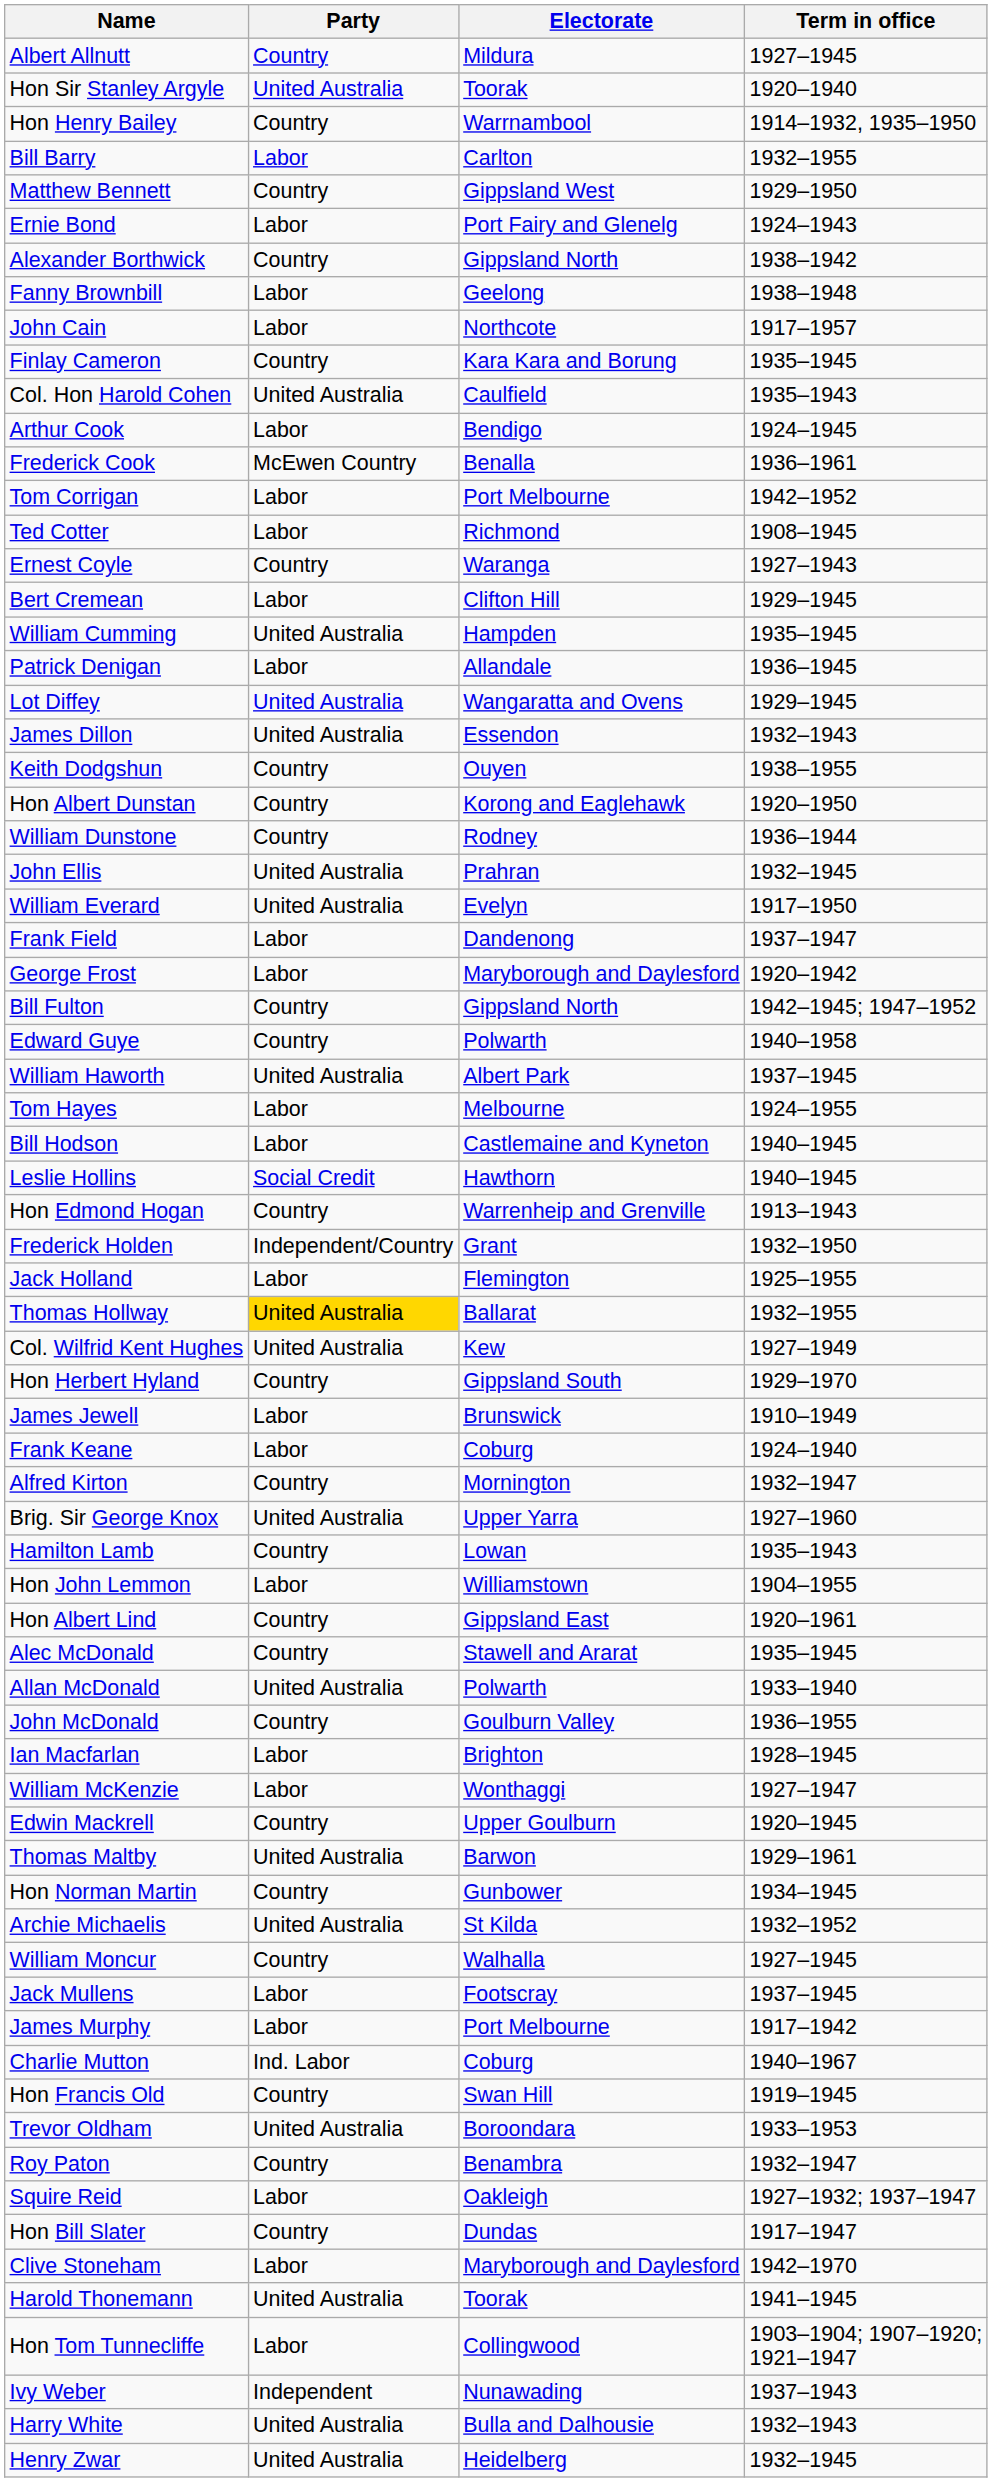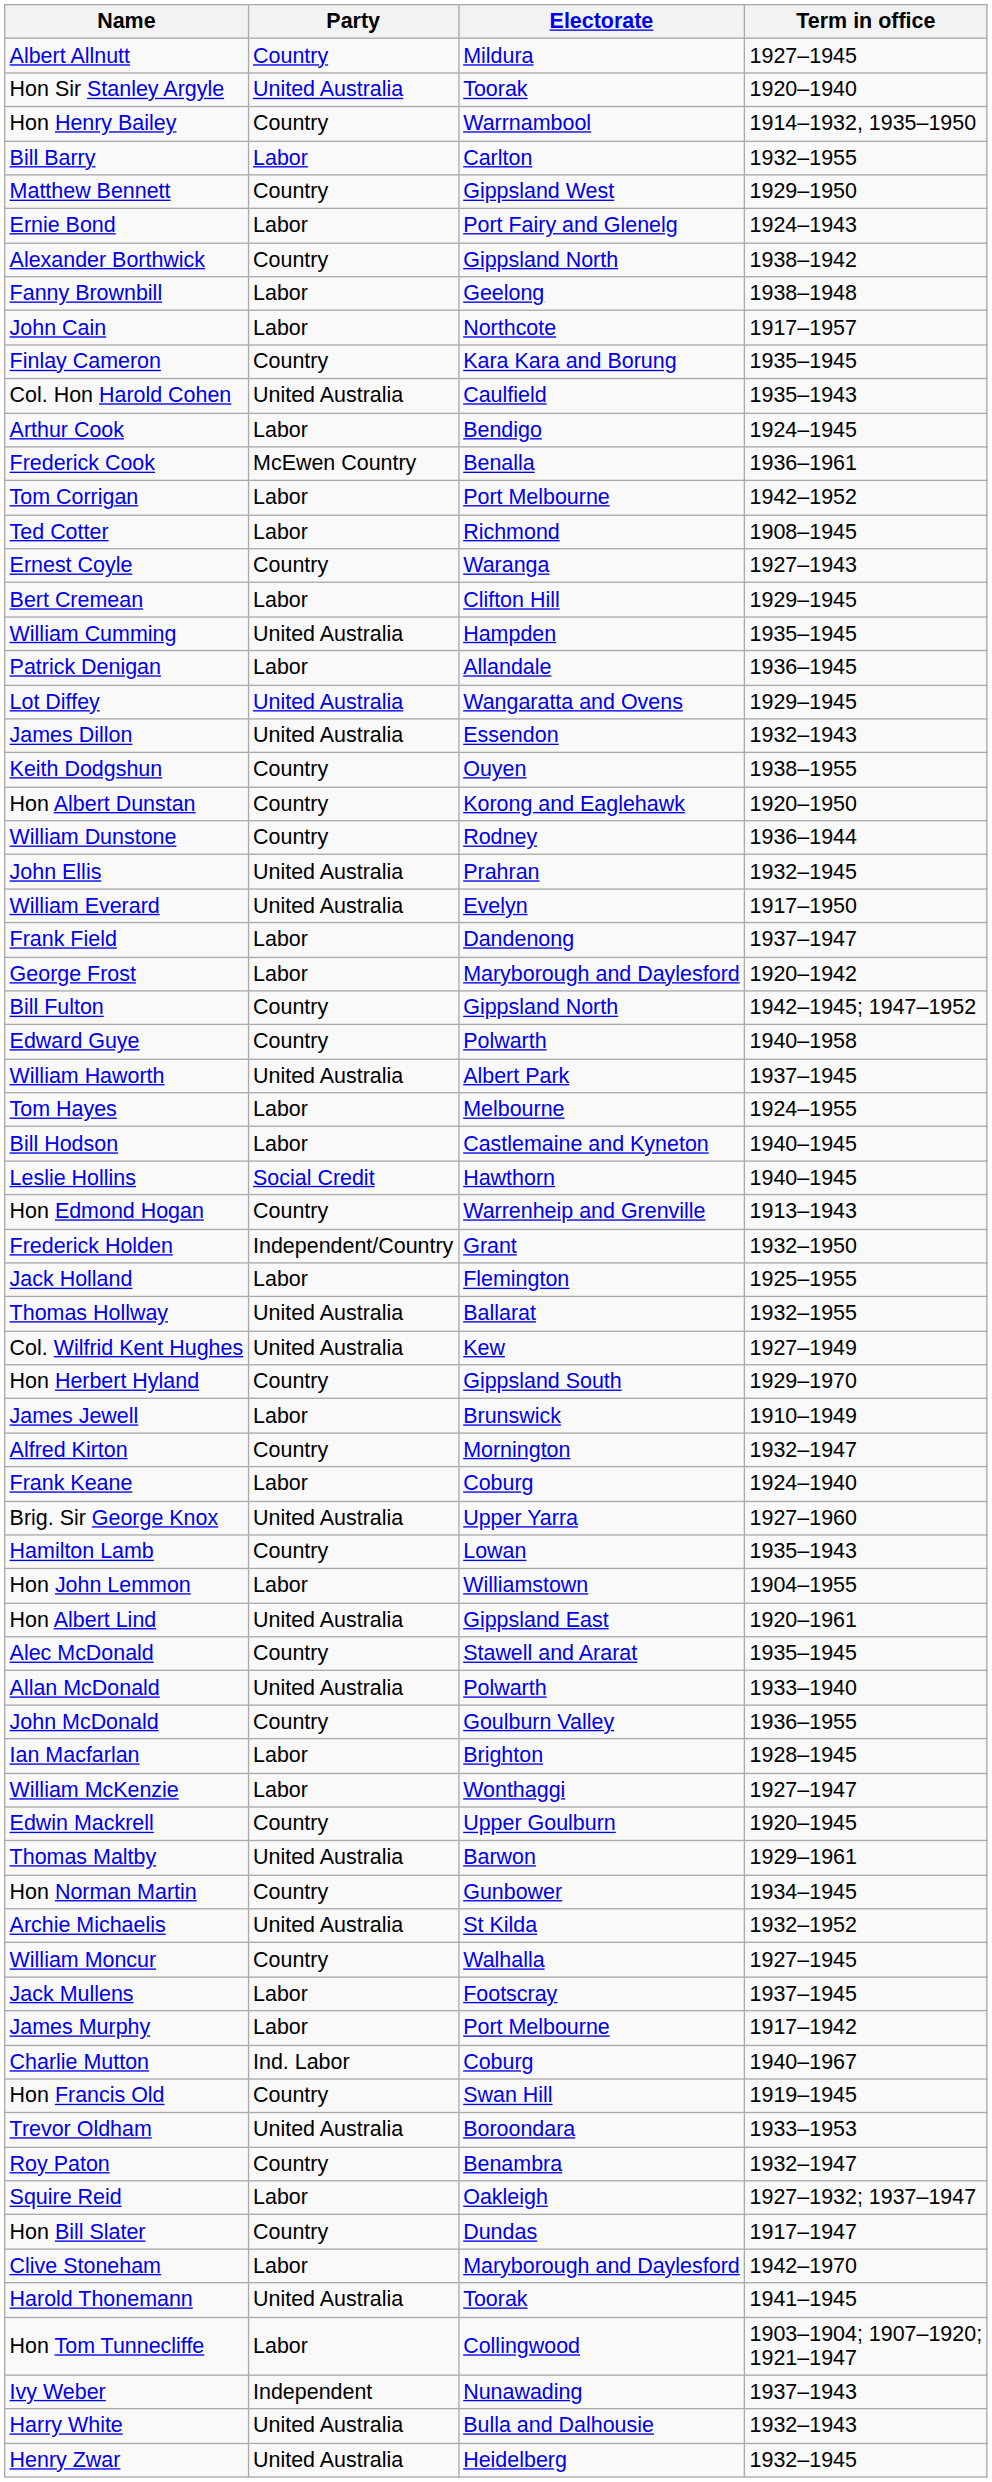 <table class="wikitable sortable">
 <tr>
 <th><strong>Name</strong></th>
 <th><strong>Party</strong></th>
 <th><strong><a href='#'>Electorate</a></strong></th>
 <th><strong>Term in office</strong></th>
 </tr>
 <tr>
 <td><a href='#'>Albert Allnutt</a></td>
 <td><a href='#'>Country</a></td>
 <td><a href='#'>Mildura</a></td>
 <td>1927–1945</td>
 </tr>
 <tr>
 <td>Hon Sir <a href='#'>Stanley Argyle</a> </td>
 <td><a href='#'>United Australia</a></td>
 <td><a href='#'>Toorak</a></td>
 <td>1920–1940</td>
 </tr>
 <tr>
 <td>Hon <a href='#'>Henry Bailey</a></td>
 <td>Country</td>
 <td><a href='#'>Warrnambool</a></td>
 <td>1914–1932, 1935–1950</td>
 </tr>
 <tr>
 <td><a href='#'>Bill Barry</a></td>
 <td><a href='#'>Labor</a></td>
 <td><a href='#'>Carlton</a></td>
 <td>1932–1955</td>
 </tr>
 <tr>
 <td><a href='#'>Matthew Bennett</a></td>
 <td>Country</td>
 <td><a href='#'>Gippsland West</a></td>
 <td>1929–1950</td>
 </tr>
 <tr>
 <td><a href='#'>Ernie Bond</a></td>
 <td>Labor</td>
 <td><a href='#'>Port Fairy and Glenelg</a></td>
 <td>1924–1943</td>
 </tr>
 <tr>
 <td><a href='#'>Alexander Borthwick</a> </td>
 <td>Country</td>
 <td><a href='#'>Gippsland North</a></td>
 <td>1938–1942</td>
 </tr>
 <tr>
 <td><a href='#'>Fanny Brownbill</a></td>
 <td>Labor</td>
 <td><a href='#'>Geelong</a></td>
 <td>1938–1948</td>
 </tr>
 <tr>
 <td><a href='#'>John Cain</a></td>
 <td>Labor</td>
 <td><a href='#'>Northcote</a></td>
 <td>1917–1957</td>
 </tr>
 <tr>
 <td><a href='#'>Finlay Cameron</a></td>
 <td>Country</td>
 <td><a href='#'>Kara Kara and Borung</a></td>
 <td>1935–1945</td>
 </tr>
 <tr>
 <td>Col. Hon <a href='#'>Harold Cohen</a></td>
 <td>United Australia</td>
 <td><a href='#'>Caulfield</a></td>
 <td>1935–1943</td>
 </tr>
 <tr>
 <td><a href='#'>Arthur Cook</a></td>
 <td>Labor</td>
 <td><a href='#'>Bendigo</a></td>
 <td>1924–1945</td>
 </tr>
 <tr>
 <td><a href='#'>Frederick Cook</a></td>
 <td>McEwen Country</td>
 <td><a href='#'>Benalla</a></td>
 <td>1936–1961</td>
 </tr>
 <tr>
 <td><a href='#'>Tom Corrigan</a> </td>
 <td>Labor</td>
 <td><a href='#'>Port Melbourne</a></td>
 <td>1942–1952</td>
 </tr>
 <tr>
 <td><a href='#'>Ted Cotter</a></td>
 <td>Labor</td>
 <td><a href='#'>Richmond</a></td>
 <td>1908–1945</td>
 </tr>
 <tr>
 <td><a href='#'>Ernest Coyle</a></td>
 <td>Country</td>
 <td><a href='#'>Waranga</a></td>
 <td>1927–1943</td>
 </tr>
 <tr>
 <td><a href='#'>Bert Cremean</a></td>
 <td>Labor</td>
 <td><a href='#'>Clifton Hill</a></td>
 <td>1929–1945</td>
 </tr>
 <tr>
 <td><a href='#'>William Cumming</a></td>
 <td>United Australia</td>
 <td><a href='#'>Hampden</a></td>
 <td>1935–1945</td>
 </tr>
 <tr>
 <td><a href='#'>Patrick Denigan</a></td>
 <td>Labor</td>
 <td><a href='#'>Allandale</a></td>
 <td>1936–1945</td>
 </tr>
 <tr>
 <td><a href='#'>Lot Diffey</a></td>
 <td><a href='#'>United Australia</a></td>
 <td><a href='#'>Wangaratta and Ovens</a></td>
 <td>1929–1945</td>
 </tr>
 <tr>
 <td><a href='#'>James Dillon</a></td>
 <td>United Australia</td>
 <td><a href='#'>Essendon</a></td>
 <td>1932–1943</td>
 </tr>
 <tr>
 <td><a href='#'>Keith Dodgshun</a></td>
 <td>Country</td>
 <td><a href='#'>Ouyen</a></td>
 <td>1938–1955</td>
 </tr>
 <tr>
 <td>Hon <a href='#'>Albert Dunstan</a></td>
 <td>Country</td>
 <td><a href='#'>Korong and Eaglehawk</a></td>
 <td>1920–1950</td>
 </tr>
 <tr>
 <td><a href='#'>William Dunstone</a></td>
 <td>Country</td>
 <td><a href='#'>Rodney</a></td>
 <td>1936–1944</td>
 </tr>
 <tr>
 <td><a href='#'>John Ellis</a></td>
 <td>United Australia</td>
 <td><a href='#'>Prahran</a></td>
 <td>1932–1945</td>
 </tr>
 <tr>
 <td><a href='#'>William Everard</a></td>
 <td>United Australia</td>
 <td><a href='#'>Evelyn</a></td>
 <td>1917–1950</td>
 </tr>
 <tr>
 <td><a href='#'>Frank Field</a></td>
 <td>Labor</td>
 <td><a href='#'>Dandenong</a></td>
 <td>1937–1947</td>
 </tr>
 <tr>
 <td><a href='#'>George Frost</a> </td>
 <td>Labor</td>
 <td><a href='#'>Maryborough and Daylesford</a></td>
 <td>1920–1942</td>
 </tr>
 <tr>
 <td><a href='#'>Bill Fulton</a> </td>
 <td>Country</td>
 <td><a href='#'>Gippsland North</a></td>
 <td>1942–1945; 1947–1952</td>
 </tr>
 <tr>
 <td><a href='#'>Edward Guye</a> </td>
 <td>Country</td>
 <td><a href='#'>Polwarth</a></td>
 <td>1940–1958</td>
 </tr>
 <tr>
 <td><a href='#'>William Haworth</a></td>
 <td>United Australia</td>
 <td><a href='#'>Albert Park</a></td>
 <td>1937–1945</td>
 </tr>
 <tr>
 <td><a href='#'>Tom Hayes</a></td>
 <td>Labor</td>
 <td><a href='#'>Melbourne</a></td>
 <td>1924–1955</td>
 </tr>
 <tr>
 <td><a href='#'>Bill Hodson</a></td>
 <td>Labor</td>
 <td><a href='#'>Castlemaine and Kyneton</a></td>
 <td>1940–1945</td>
 </tr>
 <tr>
 <td><a href='#'>Leslie Hollins</a></td>
 <td><a href='#'>Social Credit</a></td>
 <td><a href='#'>Hawthorn</a></td>
 <td>1940–1945</td>
 </tr>
 <tr>
 <td>Hon <a href='#'>Edmond Hogan</a></td>
 <td>Country</td>
 <td><a href='#'>Warrenheip and Grenville</a></td>
 <td>1913–1943</td>
 </tr>
 <tr>
 <td><a href='#'>Frederick Holden</a></td>
 <td>Independent/Country</td>
 <td><a href='#'>Grant</a></td>
 <td>1932–1950</td>
 </tr>
 <tr>
 <td><a href='#'>Jack Holland</a></td>
 <td>Labor</td>
 <td><a href='#'>Flemington</a></td>
 <td>1925–1955</td>
 </tr>
 <tr>
 <td><a href='#'>Thomas Hollway</a></td>
-<td style="background: gold;">United Australia</td>
+<td>United Australia</td>
 <td><a href='#'>Ballarat</a></td>
 <td>1932–1955</td>
 </tr>
 <tr>
 <td>Col. <a href='#'>Wilfrid Kent Hughes</a></td>
 <td>United Australia</td>
 <td><a href='#'>Kew</a></td>
 <td>1927–1949</td>
 </tr>
 <tr>
 <td>Hon <a href='#'>Herbert Hyland</a></td>
 <td>Country</td>
 <td><a href='#'>Gippsland South</a></td>
 <td>1929–1970</td>
 </tr>
 <tr>
 <td><a href='#'>James Jewell</a></td>
 <td>Labor</td>
 <td><a href='#'>Brunswick</a></td>
 <td>1910–1949</td>
 </tr>
 <tr>
+<td><a href='#'>Alfred Kirton</a></td>
+<td>Country</td>
+<td><a href='#'>Mornington</a></td>
+<td>1932–1947</td>
+</tr>
+<tr>
 <td><a href='#'>Frank Keane</a> </td>
 <td>Labor</td>
 <td><a href='#'>Coburg</a></td>
 <td>1924–1940</td>
-</tr>
-<tr>
-<td><a href='#'>Alfred Kirton</a></td>
-<td>Country</td>
-<td><a href='#'>Mornington</a></td>
-<td>1932–1947</td>
 </tr>
 <tr>
 <td>Brig. Sir <a href='#'>George Knox</a></td>
 <td>United Australia</td>
 <td><a href='#'>Upper Yarra</a></td>
 <td>1927–1960</td>
 </tr>
 <tr>
 <td><a href='#'>Hamilton Lamb</a></td>
 <td>Country</td>
 <td><a href='#'>Lowan</a></td>
 <td>1935–1943</td>
 </tr>
 <tr>
 <td>Hon <a href='#'>John Lemmon</a></td>
 <td>Labor</td>
 <td><a href='#'>Williamstown</a></td>
 <td>1904–1955</td>
 </tr>
 <tr>
 <td>Hon <a href='#'>Albert Lind</a></td>
-<td>Country</td>
+<td>United Australia</td>
 <td><a href='#'>Gippsland East</a></td>
 <td>1920–1961</td>
 </tr>
 <tr>
 <td><a href='#'>Alec McDonald</a></td>
 <td>Country</td>
 <td><a href='#'>Stawell and Ararat</a></td>
 <td>1935–1945</td>
 </tr>
 <tr>
 <td><a href='#'>Allan McDonald</a> </td>
 <td>United Australia</td>
 <td><a href='#'>Polwarth</a></td>
 <td>1933–1940</td>
 </tr>
 <tr>
 <td><a href='#'>John McDonald</a></td>
 <td>Country</td>
 <td><a href='#'>Goulburn Valley</a></td>
 <td>1936–1955</td>
 </tr>
 <tr>
 <td><a href='#'>Ian Macfarlan</a></td>
 <td>Labor</td>
 <td><a href='#'>Brighton</a></td>
 <td>1928–1945</td>
 </tr>
 <tr>
 <td><a href='#'>William McKenzie</a></td>
 <td>Labor</td>
 <td><a href='#'>Wonthaggi</a></td>
 <td>1927–1947</td>
 </tr>
 <tr>
 <td><a href='#'>Edwin Mackrell</a></td>
 <td>Country</td>
 <td><a href='#'>Upper Goulburn</a></td>
 <td>1920–1945</td>
 </tr>
 <tr>
 <td><a href='#'>Thomas Maltby</a></td>
 <td>United Australia</td>
 <td><a href='#'>Barwon</a></td>
 <td>1929–1961</td>
 </tr>
 <tr>
 <td>Hon <a href='#'>Norman Martin</a></td>
 <td>Country</td>
 <td><a href='#'>Gunbower</a></td>
 <td>1934–1945</td>
 </tr>
 <tr>
 <td><a href='#'>Archie Michaelis</a></td>
 <td>United Australia</td>
 <td><a href='#'>St Kilda</a></td>
 <td>1932–1952</td>
 </tr>
 <tr>
 <td><a href='#'>William Moncur</a></td>
 <td>Country</td>
 <td><a href='#'>Walhalla</a></td>
 <td>1927–1945</td>
 </tr>
 <tr>
 <td><a href='#'>Jack Mullens</a></td>
 <td>Labor</td>
 <td><a href='#'>Footscray</a></td>
 <td>1937–1945</td>
 </tr>
 <tr>
 <td><a href='#'>James Murphy</a> </td>
 <td>Labor</td>
 <td><a href='#'>Port Melbourne</a></td>
 <td>1917–1942</td>
 </tr>
 <tr>
 <td><a href='#'>Charlie Mutton</a> </td>
 <td>Ind. Labor</td>
 <td><a href='#'>Coburg</a></td>
 <td>1940–1967</td>
 </tr>
 <tr>
 <td>Hon <a href='#'>Francis Old</a></td>
 <td>Country</td>
 <td><a href='#'>Swan Hill</a></td>
 <td>1919–1945</td>
 </tr>
 <tr>
 <td><a href='#'>Trevor Oldham</a></td>
 <td>United Australia</td>
 <td><a href='#'>Boroondara</a></td>
 <td>1933–1953</td>
 </tr>
 <tr>
 <td><a href='#'>Roy Paton</a></td>
 <td>Country</td>
 <td><a href='#'>Benambra</a></td>
 <td>1932–1947</td>
 </tr>
 <tr>
 <td><a href='#'>Squire Reid</a></td>
 <td>Labor</td>
 <td><a href='#'>Oakleigh</a></td>
 <td>1927–1932; 1937–1947</td>
 </tr>
 <tr>
 <td>Hon <a href='#'>Bill Slater</a></td>
 <td>Country</td>
 <td><a href='#'>Dundas</a></td>
 <td>1917–1947</td>
 </tr>
 <tr>
 <td><a href='#'>Clive Stoneham</a> </td>
 <td>Labor</td>
 <td><a href='#'>Maryborough and Daylesford</a></td>
 <td>1942–1970</td>
 </tr>
 <tr>
 <td><a href='#'>Harold Thonemann</a> </td>
 <td>United Australia</td>
 <td><a href='#'>Toorak</a></td>
 <td>1941–1945</td>
 </tr>
 <tr>
 <td>Hon <a href='#'>Tom Tunnecliffe</a></td>
 <td>Labor</td>
 <td><a href='#'>Collingwood</a></td>
 <td>1903–1904; 1907–1920;<br>1921–1947</td>
 </tr>
 <tr>
 <td><a href='#'>Ivy Weber</a></td>
 <td>Independent</td>
 <td><a href='#'>Nunawading</a></td>
 <td>1937–1943</td>
 </tr>
 <tr>
 <td><a href='#'>Harry White</a></td>
 <td>United Australia</td>
 <td><a href='#'>Bulla and Dalhousie</a></td>
 <td>1932–1943</td>
 </tr>
 <tr>
 <td><a href='#'>Henry Zwar</a></td>
 <td>United Australia</td>
 <td><a href='#'>Heidelberg</a></td>
 <td>1932–1945</td>
 </tr>
 </table>
